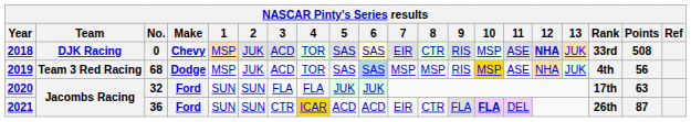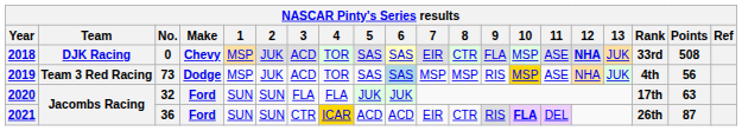 <table class="wikitable" style="text-align:center; font-size:80%">
 <tr>
 <th colspan=45><a href='#'>NASCAR Pinty's Series</a> results</th>
 </tr>
 <tr>
 <th>Year</th>
 <th>Team</th>
 <th>No.</th>
 <th>Make</th>
 <th>1</th>
 <th>2</th>
 <th>3</th>
 <th>4</th>
 <th>5</th>
 <th>6</th>
 <th>7</th>
 <th>8</th>
 <th>9</th>
 <th>10</th>
 <th>11</th>
 <th>12</th>
 <th>13</th>
 <th>Rank</th>
 <th>Points</th>
 <th>Ref</th>
 </tr>
 <tr>
 <th><a href='#'>2018</a></th>
 <th><a href='#'>DJK Racing</a></th>
 <th>0</th>
 <th><a href='#'>Chevy</a></th>
 <td style="background:#FFDF9F;"><a href='#'>MSP</a><br></td>
 <td style="background:#DFDFDF;"><a href='#'>JUK</a><br></td>
 <td style="background:#DFDFDF;"><a href='#'>ACD</a><br></td>
 <td style="background:#DFFFDF;"><a href='#'>TOR</a><br></td>
 <td style="background:#DFDFDF;"><a href='#'>SAS</a><br></td>
 <td style="background:#FFFFBF;"><a href='#'>SAS</a><br></td>
 <td style="background:#DFDFDF;"><a href='#'>EIR</a><br></td>
 <td style="background:#DFFFDF;"><a href='#'>CTR</a><br></td>
-<td style="background:#DFDFDF;"><a href='#'>RIS</a><br></td>
+<td style="background:#DFDFDF;"><a href='#'>FLA</a><br></td>
 <td style="background:#DFFFDF;"><a href='#'>MSP</a><br></td>
 <td style="background:#DFDFDF;"><a href='#'>ASE</a><br></td>
 <td style="background:#DFDFDF;"><strong><a href='#'>NHA</a></strong><br></td>
 <td style="background:#FFDF9F;"><a href='#'>JUK</a><br></td>
 <th>33rd</th>
 <th>508</th>
 <th></th>
 </tr>
 <tr>
 <th><a href='#'>2019</a></th>
 <th>Team 3 Red Racing</th>
-<th>68</th>
+<th>73</th>
 <th><a href='#'>Dodge</a></th>
 <td><a href='#'>MSP</a></td>
 <td><a href='#'>JUK</a></td>
 <td><a href='#'>ACD</a></td>
 <td><a href='#'>TOR</a></td>
 <td><a href='#'>SAS</a></td>
 <td style="background: lightblue;"><a href='#'>SAS</a></td>
 <td><a href='#'>MSP</a></td>
 <td><a href='#'>MSP</a></td>
 <td><a href='#'>RIS</a></td>
 <td style="background: gold;"><a href='#'>MSP</a></td>
 <td><a href='#'>ASE</a></td>
 <td style="background:#FFDF9F;"><a href='#'>NHA</a><br></td>
 <td style="background:#DFFFDF;"><a href='#'>JUK</a><br></td>
 <th>4th</th>
 <th>56</th>
 <th></th>
 </tr>
 <tr>
 <th><a href='#'>2020</a></th>
 <th rowspan=2>Jacombs Racing</th>
 <th>32</th>
 <th><a href='#'>Ford</a></th>
 <td><a href='#'>SUN</a></td>
 <td><a href='#'>SUN</a></td>
 <td><a href='#'>FLA</a></td>
 <td><a href='#'>FLA</a></td>
 <td style="background:#DFFFDF;"><a href='#'>JUK</a><br></td>
 <td style="background:#DFFFDF;"><a href='#'>JUK</a><br></td>
 <td colspan=7></td>
 <th>17th</th>
 <th>63</th>
 <th></th>
 </tr>
 <tr>
 <th><a href='#'>2021</a></th>
 <th>36</th>
 <th><a href='#'>Ford</a></th>
 <td><a href='#'>SUN</a></td>
 <td><a href='#'>SUN</a></td>
 <td><a href='#'>CTR</a></td>
 <td style="background: gold;"><a href='#'>ICAR</a></td>
 <td><a href='#'>ACD</a></td>
 <td><a href='#'>ACD</a></td>
 <td><a href='#'>EIR</a></td>
 <td><a href='#'>CTR</a></td>
-<td style="background:#DFDFDF;"><a href='#'>FLA</a><br></td>
+<td style="background:#DFDFDF;"><a href='#'>RIS</a><br></td>
 <td style="background:#EFCFFF;"><strong><a href='#'>FLA</a><br></strong></td>
 <td style="background:#EFCFFF;"><a href='#'>DEL</a><br></td>
 <td colspan=2></td>
 <th>26th</th>
 <th>87</th>
 <th></th>
 </tr>
 </table>
